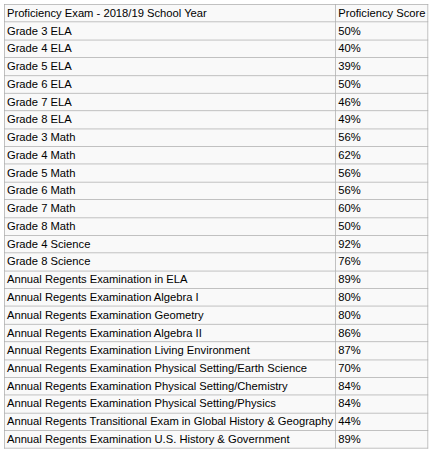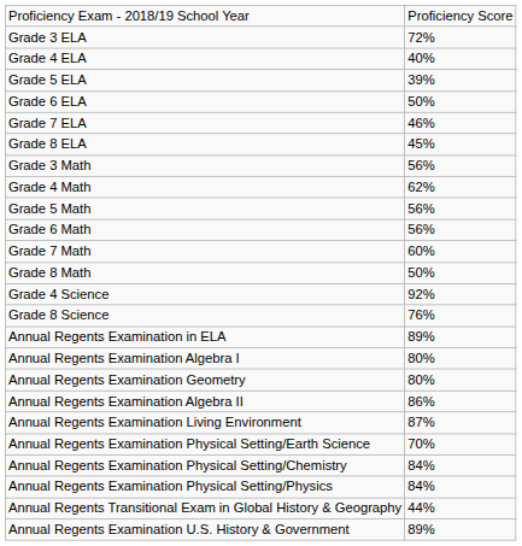 <table class="wikitable">
 <tr>
 <td>Proficiency  Exam - 2018/19 School Year</td>
 <td>Proficiency Score</td>
 </tr>
 <tr>
 <td>Grade 3 ELA</td>
-<td>50%</td>
+<td>72%</td>
 </tr>
 <tr>
 <td>Grade 4 ELA</td>
 <td>40%</td>
 </tr>
 <tr>
 <td>Grade 5 ELA</td>
 <td>39%</td>
 </tr>
 <tr>
 <td>Grade 6 ELA</td>
 <td>50%</td>
 </tr>
 <tr>
 <td>Grade 7 ELA</td>
 <td>46%</td>
 </tr>
 <tr>
 <td>Grade 8 ELA</td>
-<td>49%</td>
+<td>45%</td>
 </tr>
 <tr>
 <td>Grade 3 Math</td>
 <td>56%</td>
 </tr>
 <tr>
 <td>Grade 4 Math</td>
 <td>62%</td>
 </tr>
 <tr>
 <td>Grade 5 Math</td>
 <td>56%</td>
 </tr>
 <tr>
 <td>Grade 6 Math</td>
 <td>56%</td>
 </tr>
 <tr>
 <td>Grade 7 Math</td>
 <td>60%</td>
 </tr>
 <tr>
 <td>Grade 8 Math</td>
 <td>50%</td>
 </tr>
 <tr>
 <td>Grade 4 Science</td>
 <td>92%</td>
 </tr>
 <tr>
 <td>Grade 8 Science</td>
 <td>76%</td>
 </tr>
 <tr>
 <td>Annual Regents Examination in ELA</td>
 <td>89%</td>
 </tr>
 <tr>
 <td>Annual Regents Examination Algebra I</td>
 <td>80%</td>
 </tr>
 <tr>
 <td>Annual Regents Examination Geometry</td>
 <td>80%</td>
 </tr>
 <tr>
 <td>Annual Regents Examination Algebra II</td>
 <td>86%</td>
 </tr>
 <tr>
 <td>Annual Regents Examination Living  Environment</td>
 <td>87%</td>
 </tr>
 <tr>
 <td>Annual Regents Examination Physical  Setting/Earth Science</td>
 <td>70%</td>
 </tr>
 <tr>
 <td>Annual Regents Examination Physical  Setting/Chemistry</td>
 <td>84%</td>
 </tr>
 <tr>
 <td>Annual Regents Examination Physical  Setting/Physics</td>
 <td>84%</td>
 </tr>
 <tr>
 <td>Annual Regents Transitional Exam in  Global History & Geography</td>
 <td>44%</td>
 </tr>
 <tr>
 <td>Annual Regents Examination U.S. History  & Government</td>
 <td>89%</td>
 </tr>
 </table>
